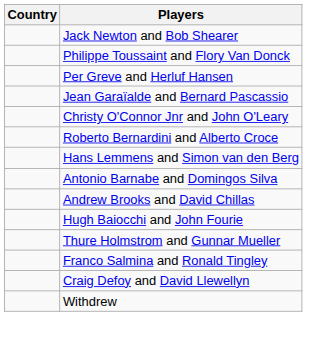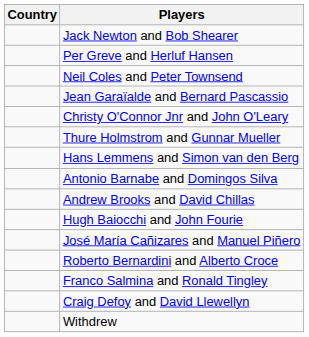 <table class="wikitable" style="font-size:95%;">
 <tr>
 <th>Country</th>
 <th>Players</th>
 </tr>
 <tr>
 <td></td>
 <td><a href='#'>Jack Newton</a> and <a href='#'>Bob Shearer</a></td>
 </tr>
 <tr>
 <td></td>
-<td><a href='#'>Philippe Toussaint</a> and <a href='#'>Flory Van Donck</a></td>
+<td><a href='#'>Per Greve</a> and <a href='#'>Herluf Hansen</a></td>
 </tr>
 <tr>
 <td></td>
-<td><a href='#'>Per Greve</a> and <a href='#'>Herluf Hansen</a></td>
+<td><a href='#'>Neil Coles</a> and <a href='#'>Peter Townsend</a></td>
 </tr>
 <tr>
 <td></td>
 <td><a href='#'>Jean Garaïalde</a> and <a href='#'>Bernard Pascassio</a></td>
 </tr>
 <tr>
 <td></td>
 <td><a href='#'>Christy O'Connor Jnr</a> and <a href='#'>John O'Leary</a></td>
 </tr>
 <tr>
 <td></td>
-<td><a href='#'>Roberto Bernardini</a> and <a href='#'>Alberto Croce</a></td>
+<td><a href='#'>Thure Holmstrom</a> and <a href='#'>Gunnar Mueller</a></td>
 </tr>
 <tr>
 <td></td>
 <td><a href='#'>Hans Lemmens</a> and <a href='#'>Simon van den Berg</a></td>
 </tr>
 <tr>
 <td></td>
 <td><a href='#'>Antonio Barnabe</a> and <a href='#'>Domingos Silva</a></td>
 </tr>
 <tr>
 <td></td>
 <td><a href='#'>Andrew Brooks</a> and <a href='#'>David Chillas</a></td>
 </tr>
 <tr>
 <td></td>
 <td><a href='#'>Hugh Baiocchi</a> and <a href='#'>John Fourie</a></td>
 </tr>
 <tr>
 <td></td>
-<td><a href='#'>Thure Holmstrom</a> and <a href='#'>Gunnar Mueller</a></td>
+<td><a href='#'>José María Cañizares</a> and <a href='#'>Manuel Piñero</a></td>
+</tr>
+<tr>
+<td></td>
+<td><a href='#'>Roberto Bernardini</a> and <a href='#'>Alberto Croce</a></td>
 </tr>
 <tr>
 <td></td>
 <td><a href='#'>Franco Salmina</a> and <a href='#'>Ronald Tingley</a></td>
 </tr>
 <tr>
 <td></td>
 <td><a href='#'>Craig Defoy</a> and <a href='#'>David Llewellyn</a></td>
 </tr>
 <tr>
 <td></td>
 <td>Withdrew</td>
 </tr>
 </table>
